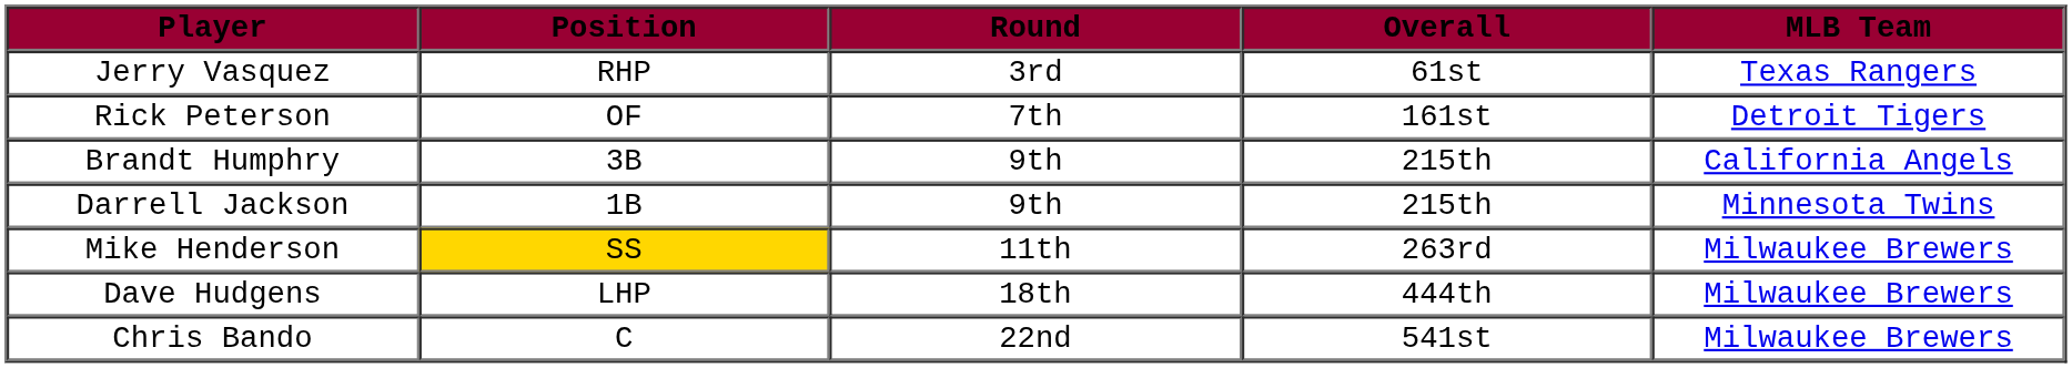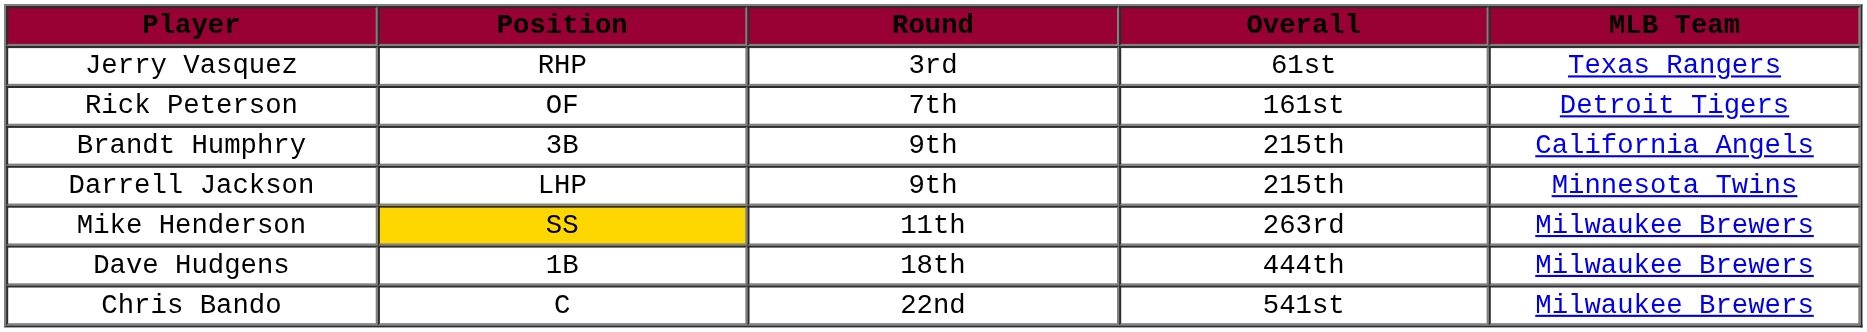 <table cellpadding="1" border="1" cellspacing="0" width="70%">
 <tr>
 <th bgcolor="#990033" width="20%"><span>Player</span></th>
 <th bgcolor="#990033" width="20%"><span>Position</span></th>
 <th bgcolor="#990033" width="20%"><span>Round</span></th>
 <th bgcolor="#990033" width="20%"><span>Overall</span></th>
 <th bgcolor="#990033" width="20%"><span>MLB Team</span></th>
 </tr>
 <tr align="center">
 <td>Jerry Vasquez</td>
 <td>RHP</td>
 <td>3rd</td>
 <td>61st</td>
 <td><a href='#'>Texas Rangers</a></td>
 </tr>
 <tr align="center">
 <td>Rick Peterson</td>
 <td>OF</td>
 <td>7th</td>
 <td>161st</td>
 <td><a href='#'>Detroit Tigers</a></td>
 </tr>
 <tr align="center">
 <td>Brandt Humphry</td>
 <td>3B</td>
 <td>9th</td>
 <td>215th</td>
 <td><a href='#'>California Angels</a></td>
 </tr>
 <tr align="center">
 <td>Darrell Jackson</td>
-<td>1B</td>
+<td>LHP</td>
 <td>9th</td>
 <td>215th</td>
 <td><a href='#'>Minnesota Twins</a></td>
 </tr>
 <tr align="center">
 <td>Mike Henderson</td>
 <td style="background: gold;">SS</td>
 <td>11th</td>
 <td>263rd</td>
 <td><a href='#'>Milwaukee Brewers</a></td>
 </tr>
 <tr align="center">
 <td>Dave Hudgens</td>
-<td>LHP</td>
+<td>1B</td>
 <td>18th</td>
 <td>444th</td>
 <td><a href='#'>Milwaukee Brewers</a></td>
 </tr>
 <tr align="center">
 <td>Chris Bando</td>
 <td>C</td>
 <td>22nd</td>
 <td>541st</td>
 <td><a href='#'>Milwaukee Brewers</a></td>
 </tr>
 </table>
